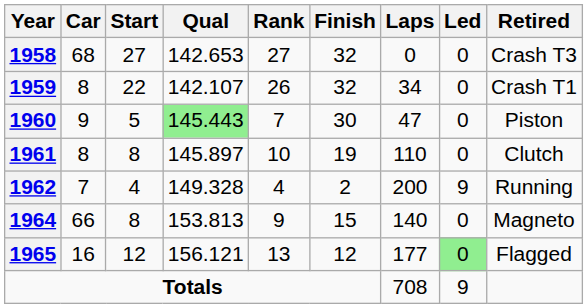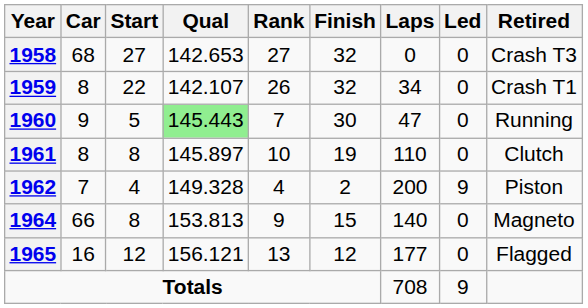 <table class="wikitable" style="text-align:center">
 <tr>
 <th>Year</th>
 <th>Car</th>
 <th>Start</th>
 <th>Qual</th>
 <th>Rank</th>
 <th>Finish</th>
 <th>Laps</th>
 <th>Led</th>
 <th>Retired</th>
 </tr>
 <tr>
 <th><a href='#'>1958</a></th>
 <td>68</td>
 <td>27</td>
 <td>142.653</td>
 <td>27</td>
 <td>32</td>
 <td>0</td>
 <td>0</td>
 <td>Crash T3</td>
 </tr>
 <tr>
 <th><a href='#'>1959</a></th>
 <td>8</td>
 <td>22</td>
 <td>142.107</td>
 <td>26</td>
 <td>32</td>
 <td>34</td>
 <td>0</td>
 <td>Crash T1</td>
 </tr>
 <tr>
 <th><a href='#'>1960</a></th>
 <td>9</td>
 <td>5</td>
 <td style="background: lightgreen;">145.443</td>
 <td>7</td>
 <td>30</td>
 <td>47</td>
 <td>0</td>
-<td>Piston</td>
+<td>Running</td>
 </tr>
 <tr>
 <th><a href='#'>1961</a></th>
 <td>8</td>
 <td>8</td>
 <td>145.897</td>
 <td>10</td>
 <td>19</td>
 <td>110</td>
 <td>0</td>
 <td>Clutch</td>
 </tr>
 <tr>
 <th><a href='#'>1962</a></th>
 <td>7</td>
 <td>4</td>
 <td>149.328</td>
 <td>4</td>
 <td>2</td>
 <td>200</td>
 <td>9</td>
-<td>Running</td>
+<td>Piston</td>
 </tr>
 <tr>
 <th><a href='#'>1964</a></th>
 <td>66</td>
 <td>8</td>
 <td>153.813</td>
 <td>9</td>
 <td>15</td>
 <td>140</td>
 <td>0</td>
 <td>Magneto</td>
 </tr>
 <tr>
 <th><a href='#'>1965</a></th>
 <td>16</td>
 <td>12</td>
 <td>156.121</td>
 <td>13</td>
 <td>12</td>
 <td>177</td>
-<td style="background: lightgreen;">0</td>
+<td>0</td>
 <td>Flagged</td>
 </tr>
 <tr>
 <td colspan=6><strong>Totals</strong></td>
 <td>708</td>
 <td>9</td>
 <td></td>
 </tr>
 </table>
